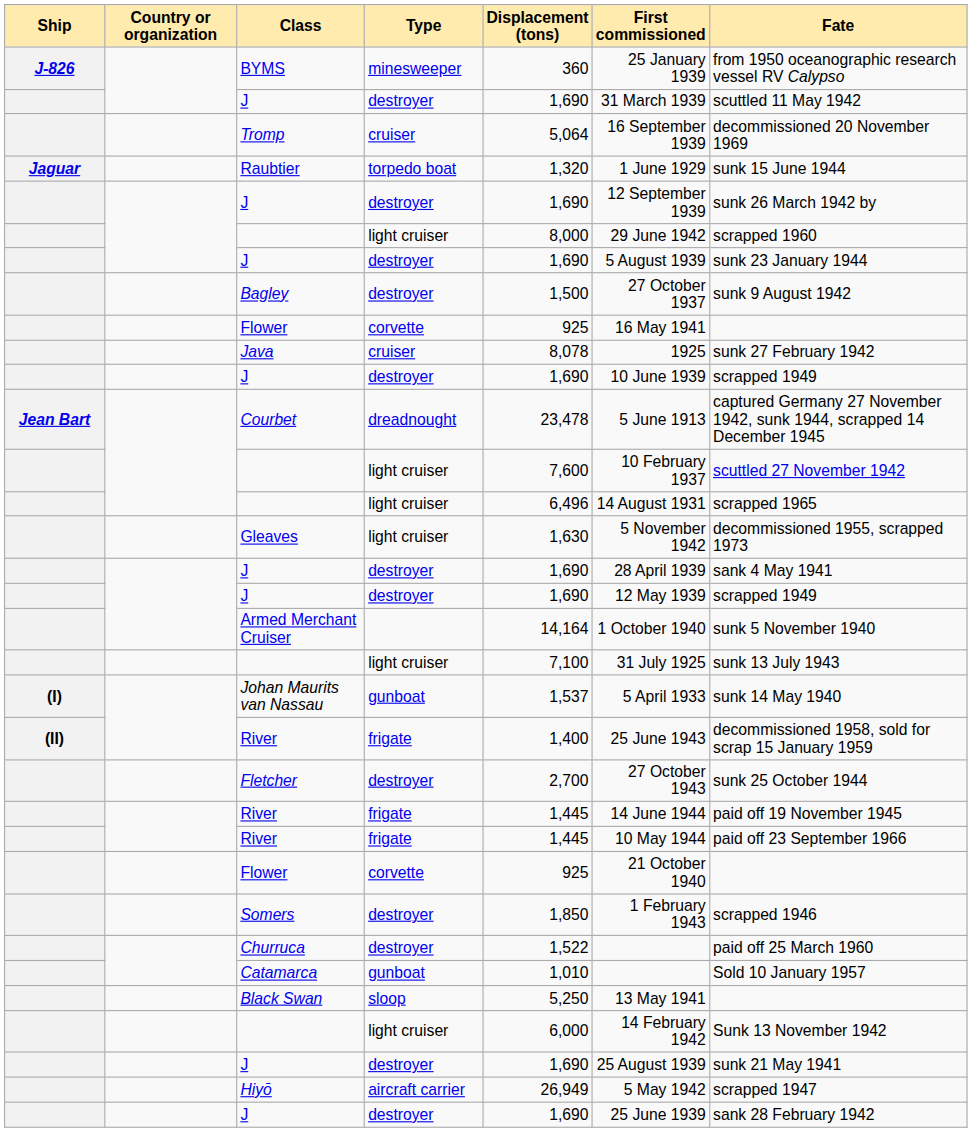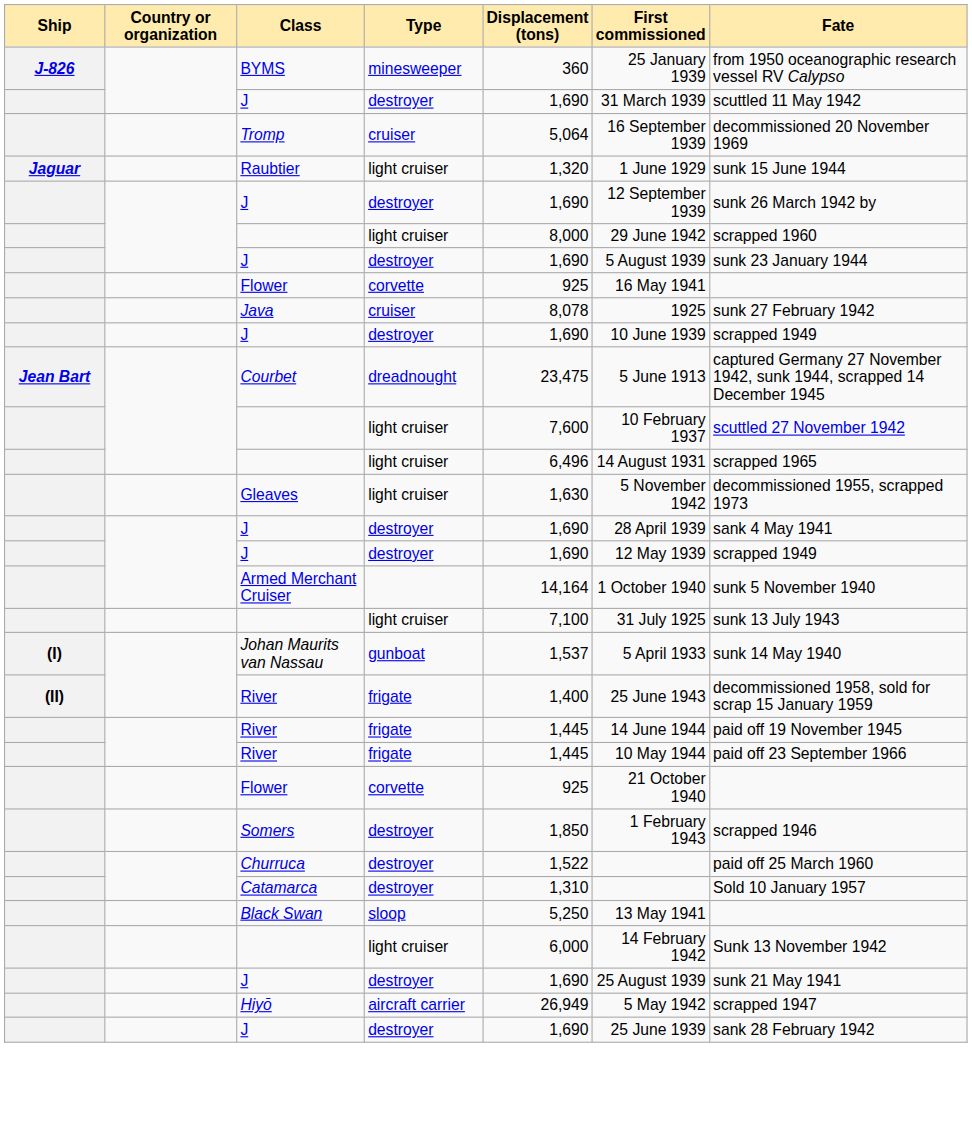 <table class="wikitable sortable plainrowheaders" style="width:100%; font-size: 90%">
 <tr>
 <th scope="col" style="width:12%; background: #ffebad;">Ship</th>
 <th scope="col" style="width:15%; background: #ffebad;">Country or organization</th>
 <th scope="col" style="width:15%; background: #ffebad;">Class</th>
 <th scope="col" style="width:13%; background: #ffebad;">Type</th>
 <th scope="col" style="width:2%; background: #ffebad;">Displacement (tons)</th>
 <th scope="col" style="width:11%; background: #ffebad;">First commissioned</th>
 <th scope="col" style="width:32%; background: #ffebad;">Fate</th>
 </tr>
 <tr>
 <th scope="row"><a href='#'><em>J-826</em></a></th>
 <td rowspan="2"></td>
 <td><a href='#'>BYMS</a></td>
 <td><a href='#'>minesweeper</a></td>
 <td style="text-align:right;">360</td>
 <td style="text-align:right;">25 January 1939</td>
 <td>from 1950 oceanographic research vessel RV <em>Calypso</em></td>
 </tr>
 <tr>
 <th scope="row"></th>
 <td><a href='#'>J</a></td>
 <td><a href='#'>destroyer</a></td>
 <td style="text-align:right;">1,690</td>
 <td style="text-align:right;">31 March 1939</td>
 <td>scuttled 11 May 1942</td>
 </tr>
 <tr>
 <th scope="row"></th>
 <td></td>
 <td><a href='#'><em>Tromp</em></a></td>
 <td><a href='#'>cruiser</a></td>
 <td style="text-align:right;">5,064</td>
 <td style="text-align:right;">16 September 1939</td>
 <td>decommissioned 20 November 1969</td>
 </tr>
 <tr>
 <th scope="row"><a href='#'><em>Jaguar</em></a></th>
 <td></td>
 <td><a href='#'>Raubtier</a></td>
-<td><a href='#'>torpedo boat</a></td>
+<td>light cruiser</td>
 <td style="text-align:right;">1,320</td>
 <td style="text-align:right;">1 June 1929</td>
 <td>sunk 15 June 1944</td>
 </tr>
 <tr>
 <th scope="row"></th>
 <td rowspan="3"></td>
 <td><a href='#'>J</a></td>
 <td><a href='#'>destroyer</a></td>
 <td style="text-align:right;">1,690</td>
 <td style="text-align:right;">12 September 1939</td>
 <td>sunk 26 March 1942 by </td>
 </tr>
 <tr>
 <th scope="row"></th>
 <td></td>
 <td>light cruiser</td>
 <td style="text-align:right;">8,000</td>
 <td style="text-align:right;">29 June 1942</td>
 <td>scrapped 1960</td>
 </tr>
 <tr>
 <th scope="row"></th>
 <td><a href='#'>J</a></td>
 <td><a href='#'>destroyer</a></td>
 <td style="text-align:right;">1,690</td>
 <td style="text-align:right;">5 August 1939</td>
 <td>sunk 23 January 1944</td>
-</tr>
-<tr>
-<th scope="row"></th>
-<td></td>
-<td><a href='#'><em>Bagley</em></a></td>
-<td><a href='#'>destroyer</a></td>
-<td style="text-align:right;">1,500</td>
-<td style="text-align:right;">27 October 1937</td>
-<td>sunk 9 August 1942</td>
 </tr>
 <tr>
 <th scope="row"></th>
 <td></td>
 <td><a href='#'>Flower</a></td>
 <td><a href='#'>corvette</a></td>
 <td style="text-align:right;">925</td>
 <td style="text-align:right;">16 May 1941</td>
 <td></td>
 </tr>
 <tr>
 <th scope="row"></th>
 <td></td>
 <td><em><a href='#'>Java</a></em></td>
 <td><a href='#'>cruiser</a></td>
 <td style="text-align:right;">8,078</td>
 <td style="text-align:right;">1925</td>
 <td>sunk 27 February 1942</td>
 </tr>
 <tr>
 <th scope="row"></th>
 <td></td>
 <td><a href='#'>J</a></td>
 <td><a href='#'>destroyer</a></td>
 <td style="text-align:right;">1,690</td>
 <td style="text-align:right;">10 June 1939</td>
 <td>scrapped 1949</td>
 </tr>
 <tr>
 <th scope="row"><em><a href='#'>Jean Bart</a></em></th>
 <td rowspan="3"></td>
 <td><a href='#'><em>Courbet</em></a></td>
 <td><a href='#'>dreadnought</a></td>
-<td style="text-align:right;">23,478</td>
+<td style="text-align:right;">23,475</td>
 <td style="text-align:right;">5 June 1913</td>
 <td>captured Germany 27 November 1942, sunk 1944, scrapped 14 December 1945</td>
 </tr>
 <tr>
 <th scope="row"></th>
 <td></td>
 <td>light cruiser</td>
 <td style="text-align:right;">7,600</td>
 <td style="text-align:right;">10 February 1937</td>
 <td><a href='#'>scuttled 27 November 1942</a></td>
 </tr>
 <tr>
 <th scope="row"></th>
 <td></td>
 <td>light cruiser</td>
 <td style="text-align:right;">6,496</td>
 <td style="text-align:right;">14 August 1931</td>
 <td>scrapped 1965</td>
 </tr>
 <tr>
 <th scope="row"></th>
 <td></td>
 <td><em><a href='#'></em>Gleaves<em></a></em></td>
 <td>light cruiser</td>
 <td style="text-align:right;">1,630</td>
 <td style="text-align:right;">5 November 1942</td>
 <td>decommissioned 1955, scrapped 1973</td>
 </tr>
 <tr>
 <th scope="row"></th>
 <td rowspan="3"></td>
 <td><a href='#'>J</a></td>
 <td><a href='#'>destroyer</a></td>
 <td style="text-align:right;">1,690</td>
 <td style="text-align:right;">28 April 1939</td>
 <td>sank 4 May 1941</td>
 </tr>
 <tr>
 <th scope="row"></th>
 <td><a href='#'>J</a></td>
 <td><a href='#'>destroyer</a></td>
 <td style="text-align:right;">1,690</td>
 <td style="text-align:right;">12 May 1939</td>
 <td>scrapped 1949</td>
 </tr>
 <tr>
 <th scope="row"></th>
 <td><a href='#'>Armed Merchant Cruiser</a></td>
 <td></td>
 <td style="text-align:right;">14,164</td>
 <td style="text-align:right;">1 October 1940</td>
 <td>sunk 5 November 1940</td>
 </tr>
 <tr>
 <th scope="row"></th>
 <td></td>
 <td></td>
 <td>light cruiser</td>
 <td style="text-align:right;">7,100</td>
 <td style="text-align:right;">31 July 1925</td>
 <td>sunk 13 July 1943</td>
 </tr>
 <tr>
 <th scope="row"> (I)</th>
 <td rowspan="2"></td>
 <td><em>Johan Maurits van Nassau</em></td>
 <td><a href='#'>gunboat</a></td>
 <td style="text-align:right;">1,537</td>
 <td style="text-align:right;">5 April 1933</td>
 <td>sunk 14 May 1940</td>
 </tr>
 <tr>
 <th scope="row"> (II)</th>
 <td><a href='#'>River</a></td>
 <td><a href='#'>frigate</a></td>
 <td style="text-align:right;">1,400</td>
 <td style="text-align:right;">25 June 1943</td>
 <td>decommissioned 1958, sold for scrap 15 January 1959</td>
 </tr>
 <tr>
 <th scope="row"></th>
-<td></td>
-<td><a href='#'><em>Fletcher</em></a></td>
-<td><a href='#'>destroyer</a></td>
-<td style="text-align:right;">2,700</td>
-<td style="text-align:right;">27 October 1943</td>
-<td>sunk 25 October 1944</td>
-</tr>
-<tr>
-<th scope="row"></th>
 <td rowspan="2"></td>
 <td><a href='#'>River</a></td>
 <td><a href='#'>frigate</a></td>
 <td style="text-align:right;">1,445</td>
 <td style="text-align:right;">14 June 1944</td>
 <td>paid off 19 November 1945</td>
 </tr>
 <tr>
 <th scope="row"></th>
 <td><a href='#'>River</a></td>
 <td><a href='#'>frigate</a></td>
 <td style="text-align:right;">1,445</td>
 <td style="text-align:right;">10 May 1944</td>
 <td>paid off 23 September 1966</td>
 </tr>
 <tr>
 <th scope="row"></th>
 <td></td>
 <td><a href='#'>Flower</a></td>
 <td><a href='#'>corvette</a></td>
 <td style="text-align:right;">925</td>
 <td style="text-align:right;">21 October 1940</td>
 <td></td>
 </tr>
 <tr>
 <th scope="row"></th>
 <td></td>
 <td><a href='#'><em>Somers</em></a></td>
 <td><a href='#'>destroyer</a></td>
 <td style="text-align:right;">1,850</td>
 <td style="text-align:right;">1 February 1943</td>
 <td>scrapped 1946</td>
 </tr>
 <tr>
 <th scope="row"></th>
 <td rowspan="2"></td>
 <td><em><a href='#'>Churruca</a></em></td>
 <td><a href='#'>destroyer</a></td>
 <td style="text-align:right;">1,522</td>
 <td style="text-align:right;"></td>
 <td>paid off 25 March 1960</td>
 </tr>
 <tr>
 <th scope="row"></th>
 <td><em><a href='#'>Catamarca</a></em></td>
-<td><a href='#'>gunboat</a></td>
-<td style="text-align:right;">1,010</td>
+<td><a href='#'>destroyer</a></td>
+<td style="text-align:right;">1,310</td>
 <td style="text-align:right;"></td>
 <td>Sold 10 January 1957</td>
 </tr>
 <tr>
 <th scope="row"></th>
 <td></td>
 <td><a href='#'><em>Black Swan</em></a></td>
 <td><a href='#'>sloop</a></td>
 <td style="text-align:right;">5,250</td>
 <td style="text-align:right;">13 May 1941</td>
 <td></td>
 </tr>
 <tr>
 <th scope="row"></th>
 <td></td>
 <td></td>
 <td>light cruiser</td>
 <td style="text-align:right;">6,000</td>
 <td style="text-align:right;">14 February 1942</td>
 <td>Sunk 13 November 1942</td>
 </tr>
 <tr>
 <th scope="row"></th>
 <td></td>
 <td><a href='#'>J</a></td>
 <td><a href='#'>destroyer</a></td>
 <td style="text-align:right;">1,690</td>
 <td style="text-align:right;">25 August 1939</td>
 <td>sunk 21 May 1941</td>
 </tr>
 <tr>
 <th scope="row"></th>
 <td></td>
 <td><em><a href='#'>Hiyō</a></em></td>
 <td><a href='#'>aircraft carrier</a></td>
 <td style="text-align:right;">26,949</td>
 <td style="text-align:right;">5 May 1942</td>
 <td>scrapped 1947</td>
 </tr>
 <tr>
 <th scope="row"></th>
 <td></td>
 <td><a href='#'>J</a></td>
 <td><a href='#'>destroyer</a></td>
 <td style="text-align:right;">1,690</td>
 <td style="text-align:right;">25 June 1939</td>
 <td>sank 28 February 1942</td>
 </tr>
 </table>
